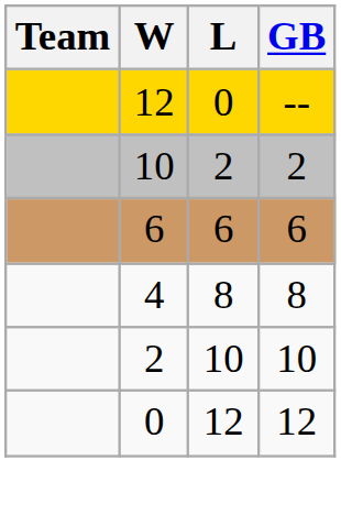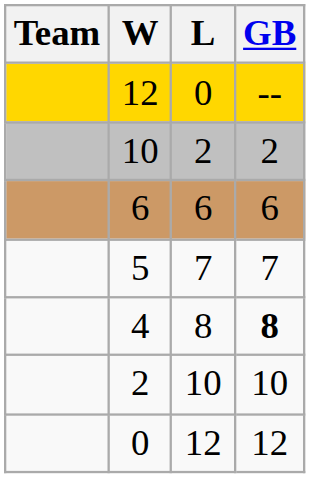 <table class="wikitable" style="text-align:center;">
 <tr>
 <th>Team</th>
 <th width=20px>W</th>
 <th width=20px>L</th>
 <th width=20px><a href='#'>GB</a></th>
 </tr>
 <tr bgcolor=gold>
 <td align="left"></td>
 <td>12</td>
 <td>0</td>
 <td>--</td>
 </tr>
 <tr bgcolor=silver>
 <td align="left"></td>
 <td>10</td>
 <td>2</td>
 <td>2</td>
 </tr>
 <tr bgcolor="CC9966">
 <td align="left"></td>
 <td>6</td>
 <td>6</td>
 <td>6</td>
 </tr>
+<tr align="center">
+<td align="left"></td>
+<td>5</td>
+<td>7</td>
+<td>7</td>
+</tr>
 <tr>
 <td align="left"></td>
 <td>4</td>
 <td>8</td>
-<td>8</td>
+<td><strong>8</strong></td>
 </tr>
 <tr align="center">
 <td align="left"></td>
 <td>2</td>
 <td>10</td>
 <td>10</td>
 </tr>
 <tr align="center">
 <td align="left"></td>
 <td>0</td>
 <td>12</td>
 <td>12</td>
 </tr>
 </table>
